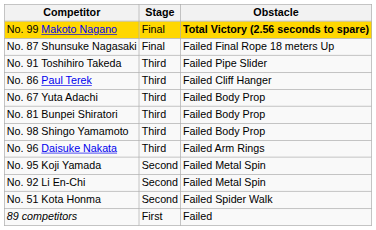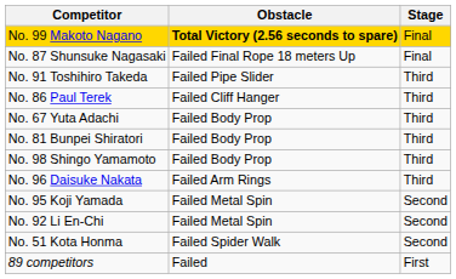 <table class="wikitable">
 <tr>
 <th>Competitor</th>
+<th>Obstacle</th>
 <th>Stage</th>
-<th>Obstacle</th>
 </tr>
 <tr bgcolor="gold">
 <td>No. 99 <a href='#'>Makoto Nagano</a></td>
+<td><strong>Total Victory (2.56 seconds to spare)</strong></td>
 <td>Final</td>
-<td><strong>Total Victory (2.56 seconds to spare)</strong></td>
 </tr>
 <tr>
 <td>No. 87 Shunsuke Nagasaki</td>
+<td>Failed Final Rope 18 meters Up</td>
 <td>Final</td>
-<td>Failed Final Rope 18 meters Up</td>
 </tr>
 <tr>
 <td>No. 91 Toshihiro Takeda</td>
+<td>Failed Pipe Slider</td>
 <td>Third</td>
-<td>Failed Pipe Slider</td>
 </tr>
 <tr>
 <td>No. 86 <a href='#'>Paul Terek</a></td>
+<td>Failed Cliff Hanger</td>
 <td>Third</td>
-<td>Failed Cliff Hanger</td>
 </tr>
 <tr>
 <td>No. 67 Yuta Adachi</td>
+<td>Failed Body Prop</td>
 <td>Third</td>
-<td>Failed Body Prop</td>
 </tr>
 <tr>
 <td>No. 81 Bunpei Shiratori</td>
+<td>Failed Body Prop</td>
 <td>Third</td>
-<td>Failed Body Prop</td>
 </tr>
 <tr>
 <td>No. 98 Shingo Yamamoto</td>
+<td>Failed Body Prop</td>
 <td>Third</td>
-<td>Failed Body Prop</td>
 </tr>
 <tr>
 <td>No. 96 <a href='#'>Daisuke Nakata</a></td>
+<td>Failed Arm Rings</td>
 <td>Third</td>
-<td>Failed Arm Rings</td>
 </tr>
 <tr>
 <td>No. 95 Koji Yamada</td>
+<td>Failed Metal Spin</td>
 <td>Second</td>
-<td>Failed Metal Spin</td>
 </tr>
 <tr>
 <td>No. 92 Li En-Chi</td>
+<td>Failed Metal Spin</td>
 <td>Second</td>
-<td>Failed Metal Spin</td>
 </tr>
 <tr>
 <td>No. 51 Kota Honma</td>
+<td>Failed Spider Walk</td>
 <td>Second</td>
-<td>Failed Spider Walk</td>
 </tr>
 <tr>
 <td><em>89 competitors</em></td>
+<td>Failed</td>
 <td>First</td>
-<td>Failed</td>
 </tr>
 </table>
